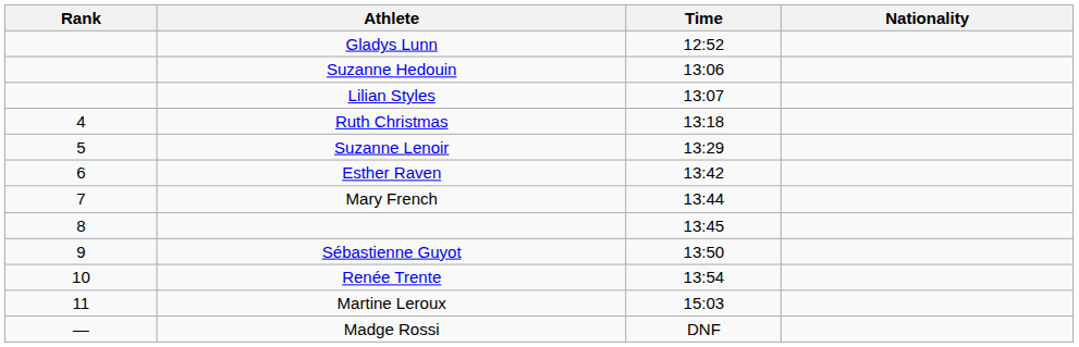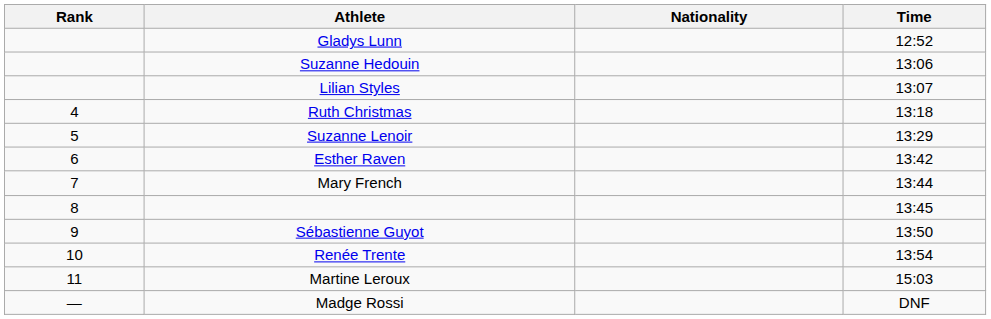 <table class="wikitable sortable" style=" text-align:center; font-size:95%;" width="50%">
 <tr>
 <th>Rank</th>
 <th>Athlete</th>
+<th>Nationality</th>
 <th>Time</th>
-<th>Nationality</th>
 </tr>
 <tr>
 <td align=center></td>
 <td><a href='#'>Gladys Lunn</a></td>
+<td></td>
 <td>12:52</td>
-<td></td>
 </tr>
 <tr>
 <td align=center></td>
 <td><a href='#'>Suzanne Hedouin</a></td>
+<td></td>
 <td>13:06</td>
-<td></td>
 </tr>
 <tr>
 <td align=center></td>
 <td><a href='#'>Lilian Styles</a></td>
+<td></td>
 <td>13:07</td>
-<td></td>
 </tr>
 <tr>
 <td align=center>4</td>
 <td><a href='#'>Ruth Christmas</a></td>
+<td></td>
 <td>13:18</td>
-<td></td>
 </tr>
 <tr>
 <td align=center>5</td>
 <td><a href='#'>Suzanne Lenoir</a></td>
+<td></td>
 <td>13:29</td>
-<td></td>
 </tr>
 <tr>
 <td align=center>6</td>
 <td><a href='#'>Esther Raven</a></td>
+<td></td>
 <td>13:42</td>
-<td></td>
 </tr>
 <tr>
 <td align=center>7</td>
 <td>Mary French</td>
+<td></td>
 <td>13:44</td>
-<td></td>
 </tr>
 <tr>
 <td align=center>8</td>
 <td></td>
+<td></td>
 <td>13:45</td>
-<td></td>
 </tr>
 <tr>
 <td align=center>9</td>
 <td><a href='#'>Sébastienne Guyot</a></td>
+<td></td>
 <td>13:50</td>
-<td></td>
 </tr>
 <tr>
 <td align=center>10</td>
 <td><a href='#'>Renée Trente</a></td>
+<td></td>
 <td>13:54</td>
-<td></td>
 </tr>
 <tr>
 <td align=center>11</td>
 <td>Martine Leroux</td>
+<td></td>
 <td>15:03</td>
-<td></td>
 </tr>
 <tr>
 <td align=center>—</td>
 <td>Madge Rossi</td>
+<td></td>
 <td>DNF</td>
-<td></td>
 </tr>
 </table>
